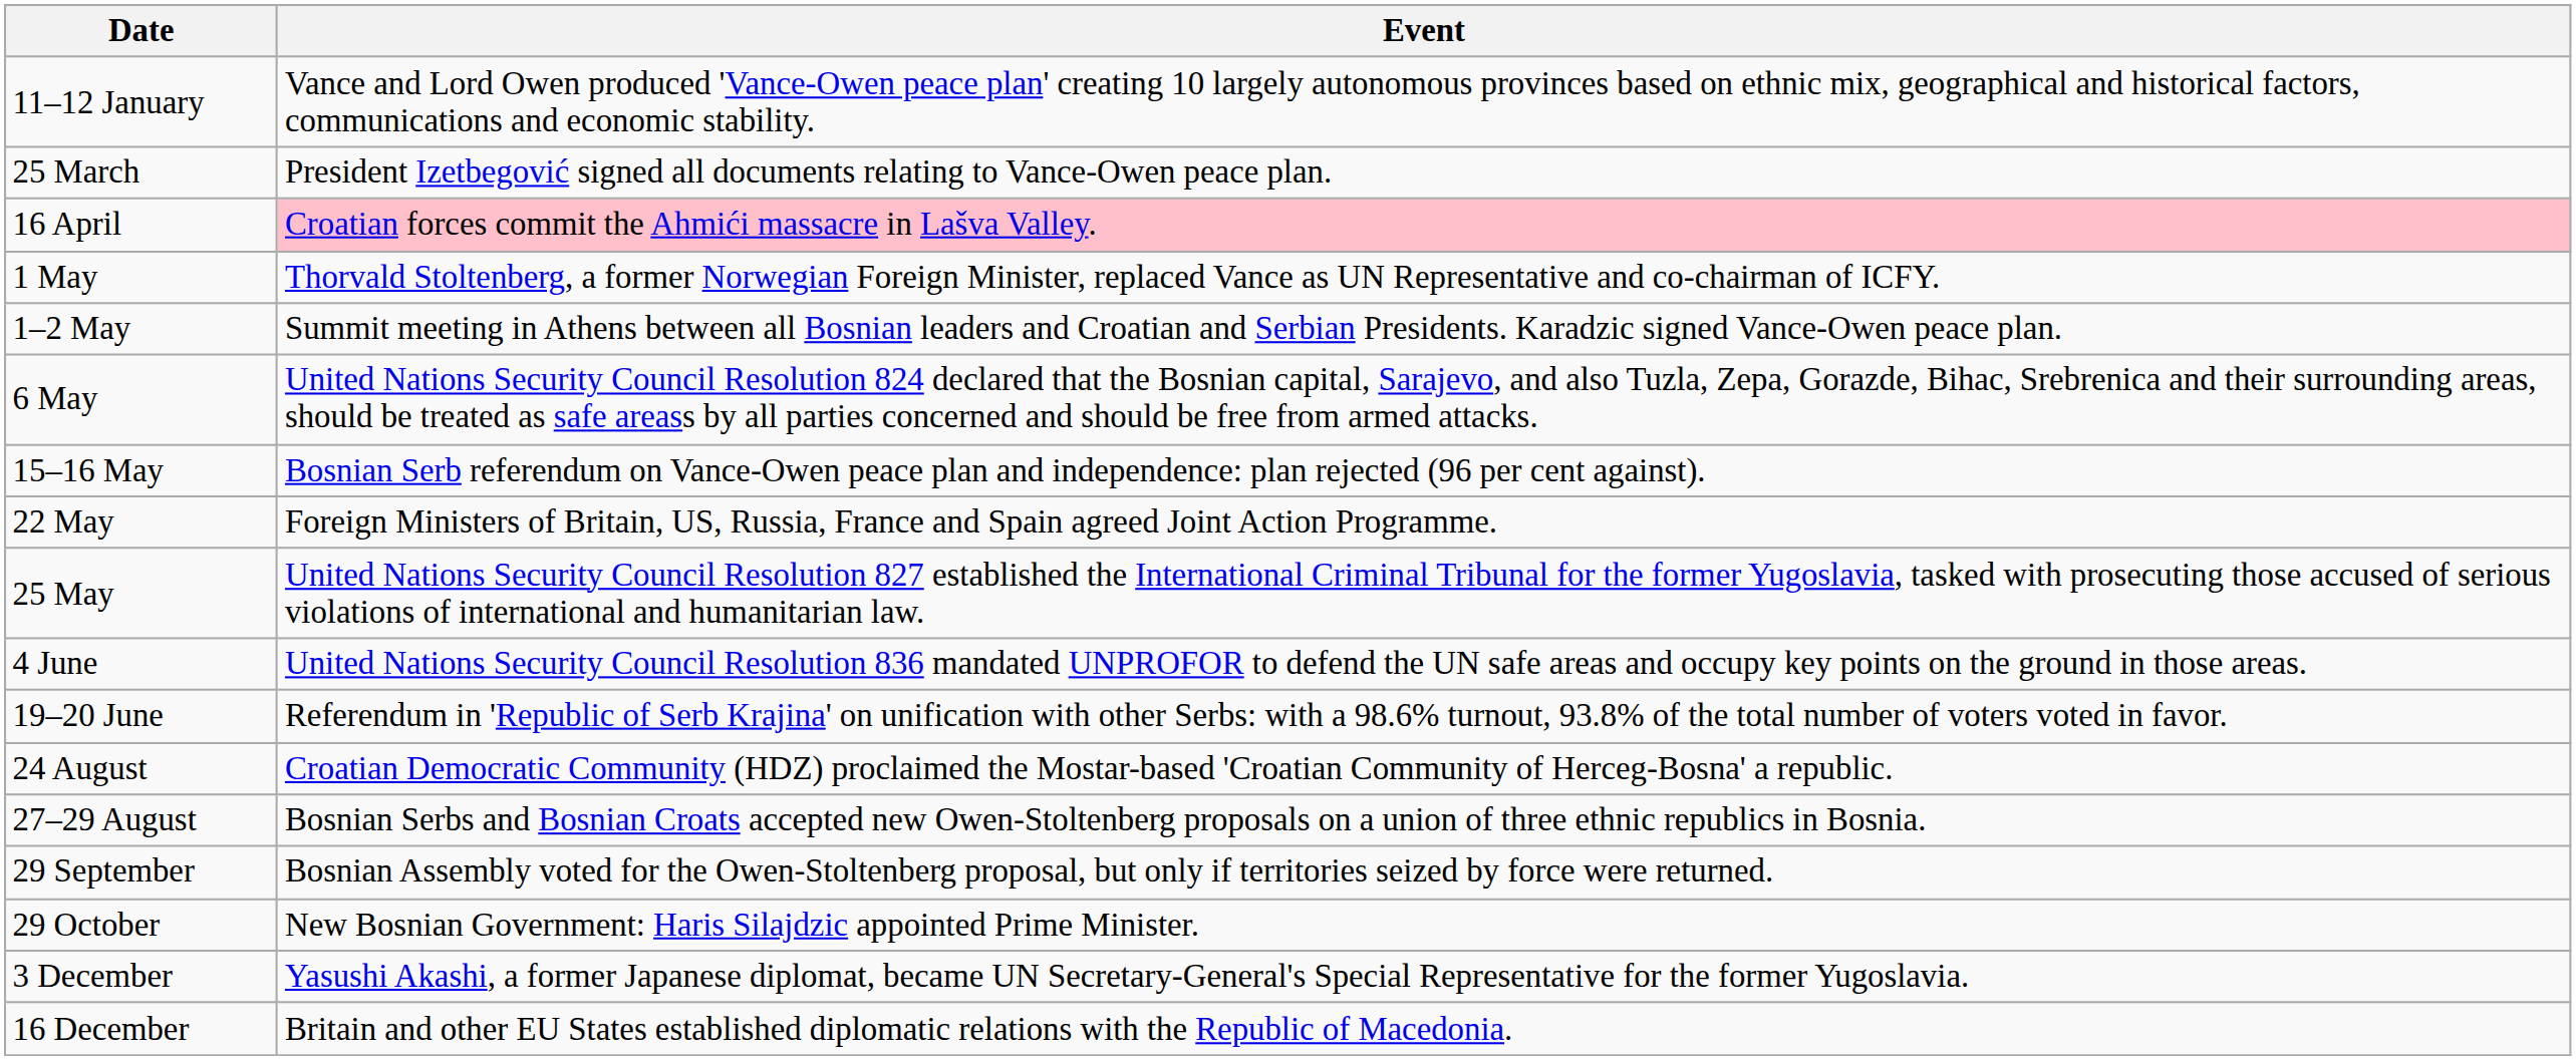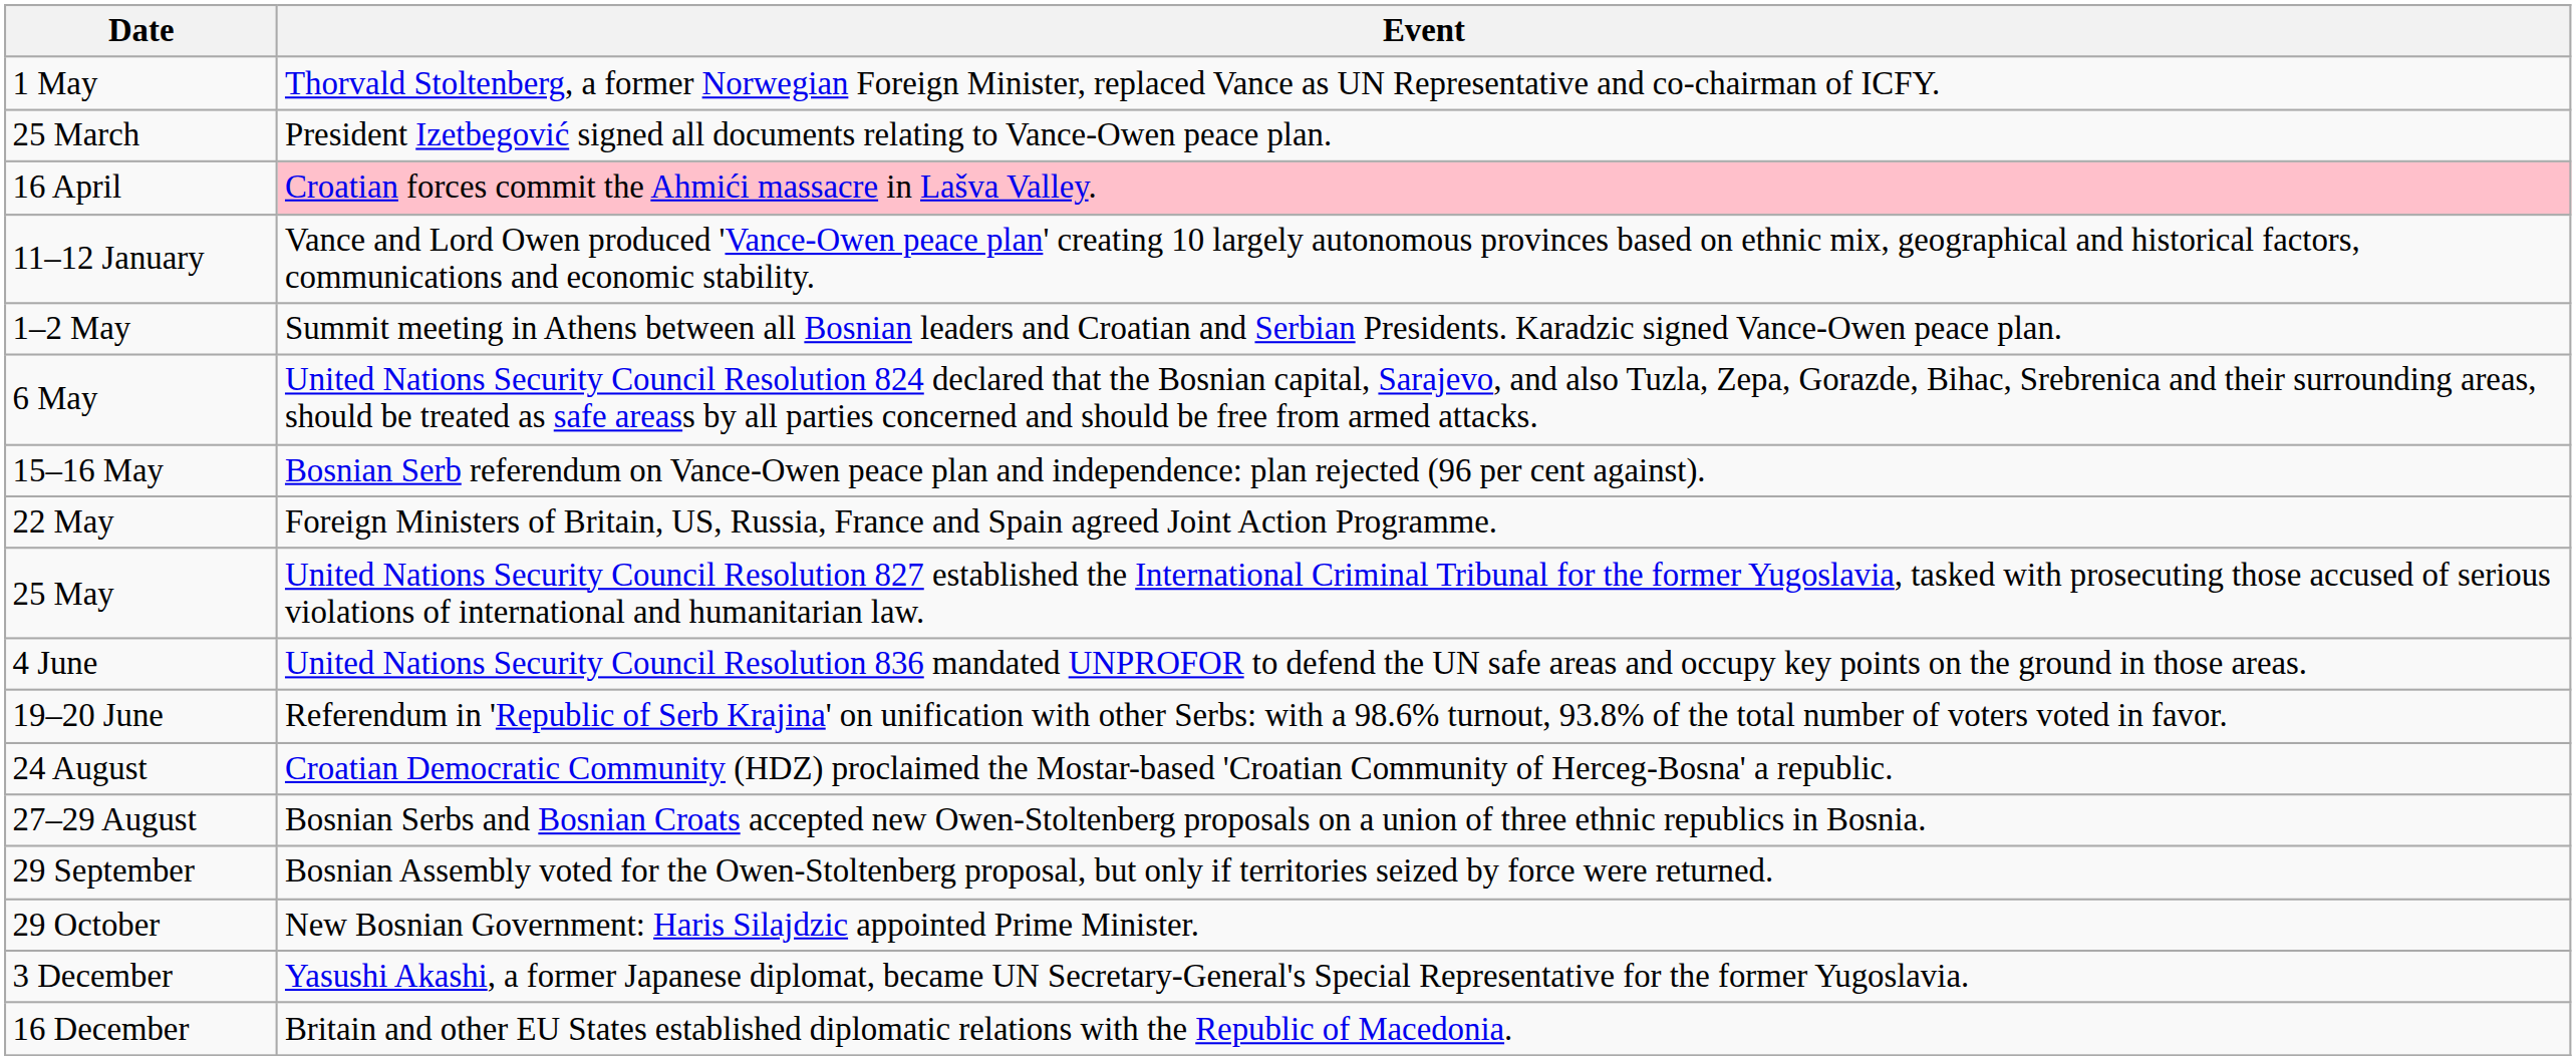 <table class="wikitable">
 <tr>
 <th width="125">Date</th>
 <th>Event</th>
 </tr>
 <tr>
-<td>11–12 January</td>
-<td>Vance and Lord Owen produced '<a href='#'>Vance-Owen peace plan</a>' creating 10 largely autonomous provinces based on ethnic mix, geographical and historical factors, communications and economic stability.</td>
+<td>1 May</td>
+<td><a href='#'>Thorvald Stoltenberg</a>, a former <a href='#'>Norwegian</a> Foreign Minister, replaced Vance as UN Representative and co-chairman of ICFY.</td>
 </tr>
 <tr>
 <td>25 March</td>
 <td>President <a href='#'>Izetbegović</a> signed all documents relating to Vance-Owen peace plan.</td>
 </tr>
 <tr>
 <td>16 April</td>
 <td style="background: pink;"><a href='#'>Croatian</a> forces commit the <a href='#'>Ahmići massacre</a> in <a href='#'>Lašva Valley</a>.</td>
 </tr>
 <tr>
-<td>1 May</td>
-<td><a href='#'>Thorvald Stoltenberg</a>, a former <a href='#'>Norwegian</a> Foreign Minister, replaced Vance as UN Representative and co-chairman of ICFY.</td>
+<td>11–12 January</td>
+<td>Vance and Lord Owen produced '<a href='#'>Vance-Owen peace plan</a>' creating 10 largely autonomous provinces based on ethnic mix, geographical and historical factors, communications and economic stability.</td>
 </tr>
 <tr>
 <td>1–2 May</td>
 <td>Summit meeting in Athens between all <a href='#'>Bosnian</a> leaders and Croatian and <a href='#'>Serbian</a> Presidents. Karadzic signed Vance-Owen peace plan.</td>
 </tr>
 <tr>
 <td>6 May</td>
 <td><a href='#'>United Nations Security Council Resolution 824</a> declared that the Bosnian capital, <a href='#'>Sarajevo</a>, and also Tuzla, Zepa, Gorazde, Bihac, Srebrenica and their surrounding areas, should be treated as <a href='#'>safe areas</a>s by all parties concerned and should be free from armed attacks.</td>
 </tr>
 <tr>
 <td>15–16 May</td>
 <td><a href='#'>Bosnian Serb</a> referendum on Vance-Owen peace plan and independence: plan rejected (96 per cent against).</td>
 </tr>
 <tr>
 <td>22 May</td>
 <td>Foreign Ministers of Britain, US, Russia, France and Spain agreed Joint Action Programme.</td>
 </tr>
 <tr>
 <td>25 May</td>
 <td><a href='#'>United Nations Security Council Resolution 827</a> established the <a href='#'>International Criminal Tribunal for the former Yugoslavia</a>, tasked with prosecuting those accused of serious violations of international and humanitarian law.</td>
 </tr>
 <tr>
 <td>4 June</td>
 <td><a href='#'>United Nations Security Council Resolution 836</a> mandated <a href='#'>UNPROFOR</a> to defend the UN safe areas and occupy key points on the ground in those areas.</td>
 </tr>
 <tr>
 <td>19–20 June</td>
 <td>Referendum in '<a href='#'>Republic of Serb Krajina</a>' on unification with other Serbs: with a 98.6% turnout, 93.8% of the total number of voters voted in favor.</td>
 </tr>
 <tr>
 <td>24 August</td>
 <td><a href='#'>Croatian Democratic Community</a> (HDZ) proclaimed the Mostar-based 'Croatian Community of Herceg-Bosna' a republic.</td>
 </tr>
 <tr>
 <td>27–29 August</td>
 <td>Bosnian Serbs and <a href='#'>Bosnian Croats</a> accepted new Owen-Stoltenberg proposals on a union of three ethnic republics in Bosnia.</td>
 </tr>
 <tr>
 <td>29 September</td>
 <td>Bosnian Assembly voted for the Owen-Stoltenberg proposal, but only if territories seized by force were returned.</td>
 </tr>
 <tr>
 <td>29 October</td>
 <td>New Bosnian Government: <a href='#'>Haris Silajdzic</a> appointed Prime Minister.</td>
 </tr>
 <tr>
 <td>3 December</td>
 <td><a href='#'>Yasushi Akashi</a>, a former Japanese diplomat, became UN Secretary-General's Special Representative for the former Yugoslavia.</td>
 </tr>
 <tr>
 <td>16 December</td>
 <td>Britain and other EU States established diplomatic relations with the <a href='#'>Republic of Macedonia</a>.</td>
 </tr>
 <tr>
 </tr>
 </table>
